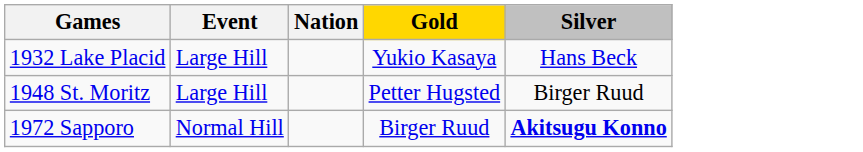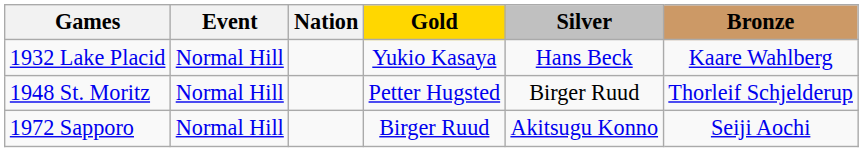 <table class="wikitable sortable">
 <tr align=center>
 <th>Games</th>
 <th>Event</th>
 <th>Nation</th>
 <th style="background:gold;"><strong>Gold</strong></th>
 <th style="background:silver;"><strong>Silver</strong></th>
+<th style="background:#c96;"><strong>Bronze</strong></th>
 </tr>
 <tr>
 <td><a href='#'>1932 Lake Placid</a></td>
-<td><a href='#'>Large Hill</a></td>
+<td><a href='#'>Normal Hill</a></td>
 <td align=left></td>
 <td align=center><a href='#'>Yukio Kasaya</a></td>
 <td align=center><a href='#'>Hans Beck</a></td>
+<td align=center><a href='#'>Kaare Wahlberg</a></td>
 </tr>
 <tr>
 <td><a href='#'>1948 St. Moritz</a></td>
-<td><a href='#'>Large Hill</a></td>
+<td><a href='#'>Normal Hill</a></td>
 <td align=left></td>
 <td align=center><a href='#'>Petter Hugsted</a></td>
 <td align=center>Birger Ruud</td>
+<td align=center><a href='#'>Thorleif Schjelderup</a></td>
 </tr>
 <tr>
 <td><a href='#'>1972 Sapporo</a></td>
 <td><a href='#'>Normal Hill</a></td>
 <td align=left></td>
 <td align=center><a href='#'>Birger Ruud</a></td>
-<td align=center><strong><a href='#'>Akitsugu Konno</a></strong></td>
+<td align=center><a href='#'>Akitsugu Konno</a></td>
+<td align=center><a href='#'>Seiji Aochi</a></td>
 </tr>
 </table>
